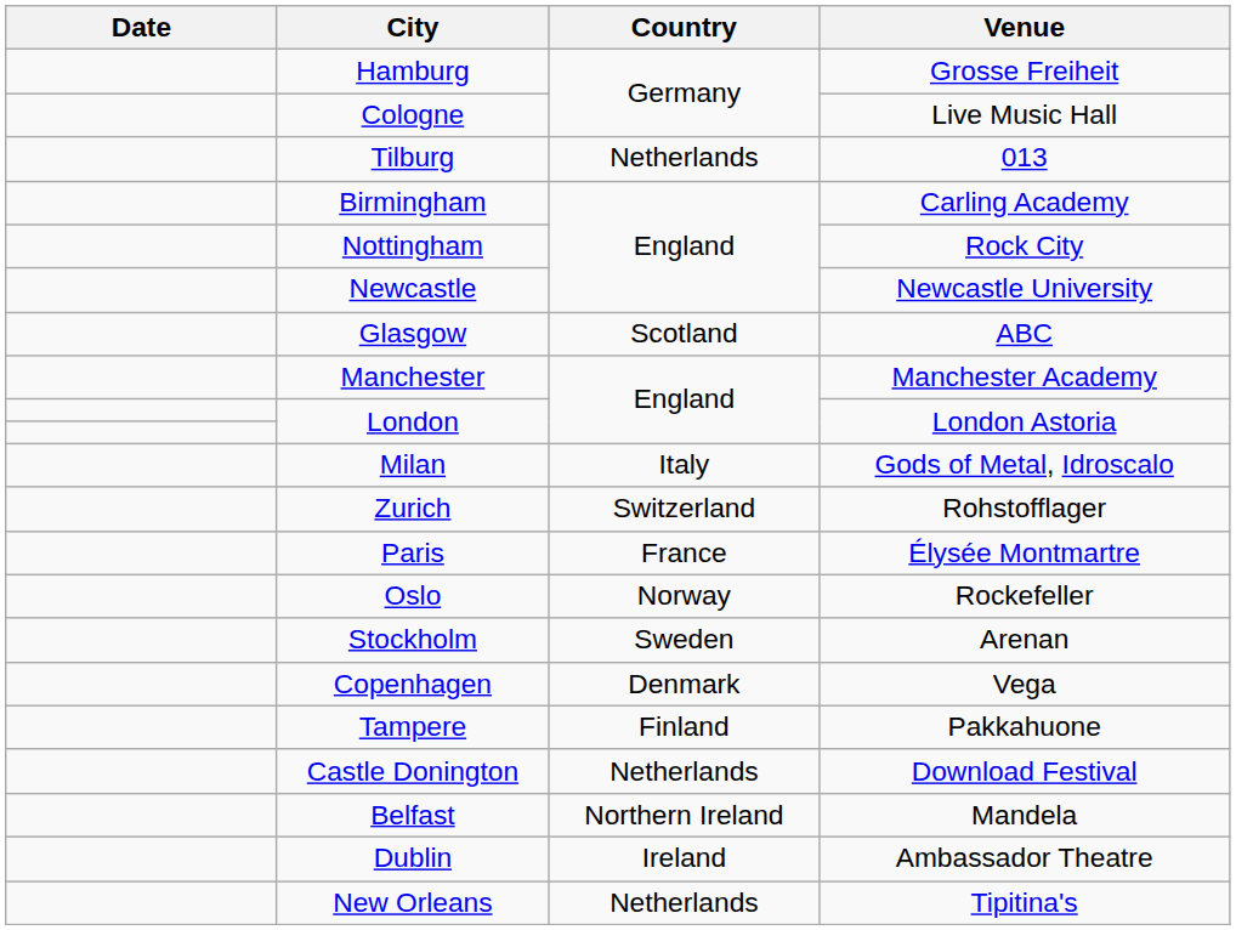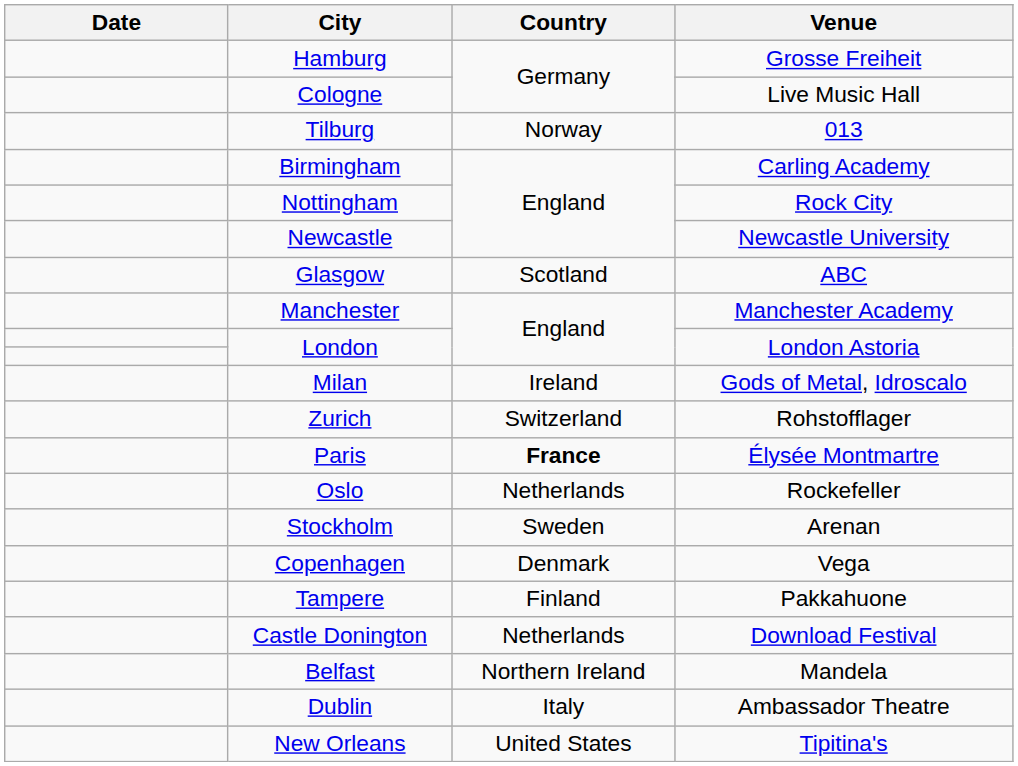 <table class="wikitable" style="text-align:center;">
 <tr>
 <th style="width:150px;">Date</th>
 <th style="width:150px;">City</th>
 <th style="width:150px;">Country</th>
 <th style="width:230px;">Venue</th>
 </tr>
 <tr>
 <td></td>
 <td><a href='#'>Hamburg</a></td>
 <td rowspan="2">Germany</td>
 <td><a href='#'>Grosse Freiheit</a></td>
 </tr>
 <tr>
 <td></td>
 <td><a href='#'>Cologne</a></td>
 <td>Live Music Hall</td>
 </tr>
 <tr>
 <td></td>
 <td><a href='#'>Tilburg</a></td>
-<td>Netherlands</td>
+<td>Norway</td>
 <td><a href='#'>013</a></td>
 </tr>
 <tr>
 <td></td>
 <td><a href='#'>Birmingham</a></td>
 <td rowspan="3">England</td>
 <td><a href='#'>Carling Academy</a></td>
 </tr>
 <tr>
 <td></td>
 <td><a href='#'>Nottingham</a></td>
 <td><a href='#'>Rock City</a></td>
 </tr>
 <tr>
 <td></td>
 <td><a href='#'>Newcastle</a></td>
 <td><a href='#'>Newcastle University</a></td>
 </tr>
 <tr>
 <td></td>
 <td><a href='#'>Glasgow</a></td>
 <td>Scotland</td>
 <td><a href='#'>ABC</a></td>
 </tr>
 <tr>
 <td></td>
 <td><a href='#'>Manchester</a></td>
 <td rowspan="3">England</td>
 <td><a href='#'>Manchester Academy</a></td>
 </tr>
 <tr>
 <td></td>
 <td rowspan="2"><a href='#'>London</a></td>
 <td rowspan="2"><a href='#'>London Astoria</a></td>
 </tr>
 <tr>
 <td></td>
 </tr>
 <tr>
 <td></td>
 <td><a href='#'>Milan</a></td>
-<td>Italy</td>
+<td>Ireland</td>
 <td><a href='#'>Gods of Metal</a>, <a href='#'>Idroscalo</a></td>
 </tr>
 <tr>
 <td></td>
 <td><a href='#'>Zurich</a></td>
 <td>Switzerland</td>
 <td>Rohstofflager</td>
 </tr>
 <tr>
 <td></td>
 <td><a href='#'>Paris</a></td>
-<td>France</td>
+<td><strong>France</strong></td>
 <td><a href='#'>Élysée Montmartre</a></td>
 </tr>
 <tr>
 <td></td>
 <td><a href='#'>Oslo</a></td>
-<td>Norway</td>
+<td>Netherlands</td>
 <td>Rockefeller</td>
 </tr>
 <tr>
 <td></td>
 <td><a href='#'>Stockholm</a></td>
 <td>Sweden</td>
 <td>Arenan</td>
 </tr>
 <tr>
 <td></td>
 <td><a href='#'>Copenhagen</a></td>
 <td>Denmark</td>
 <td>Vega</td>
 </tr>
 <tr>
 <td></td>
 <td><a href='#'>Tampere</a></td>
 <td>Finland</td>
 <td>Pakkahuone</td>
 </tr>
 <tr>
 <td></td>
 <td><a href='#'>Castle Donington</a></td>
 <td>Netherlands</td>
 <td><a href='#'>Download Festival</a></td>
 </tr>
 <tr>
 <td></td>
 <td><a href='#'>Belfast</a></td>
 <td>Northern Ireland</td>
 <td>Mandela</td>
 </tr>
 <tr>
 <td></td>
 <td><a href='#'>Dublin</a></td>
-<td>Ireland</td>
+<td>Italy</td>
 <td>Ambassador Theatre</td>
 </tr>
 <tr>
 <td></td>
 <td><a href='#'>New Orleans</a></td>
-<td>Netherlands</td>
+<td>United States</td>
 <td><a href='#'>Tipitina's</a></td>
 </tr>
 </table>
